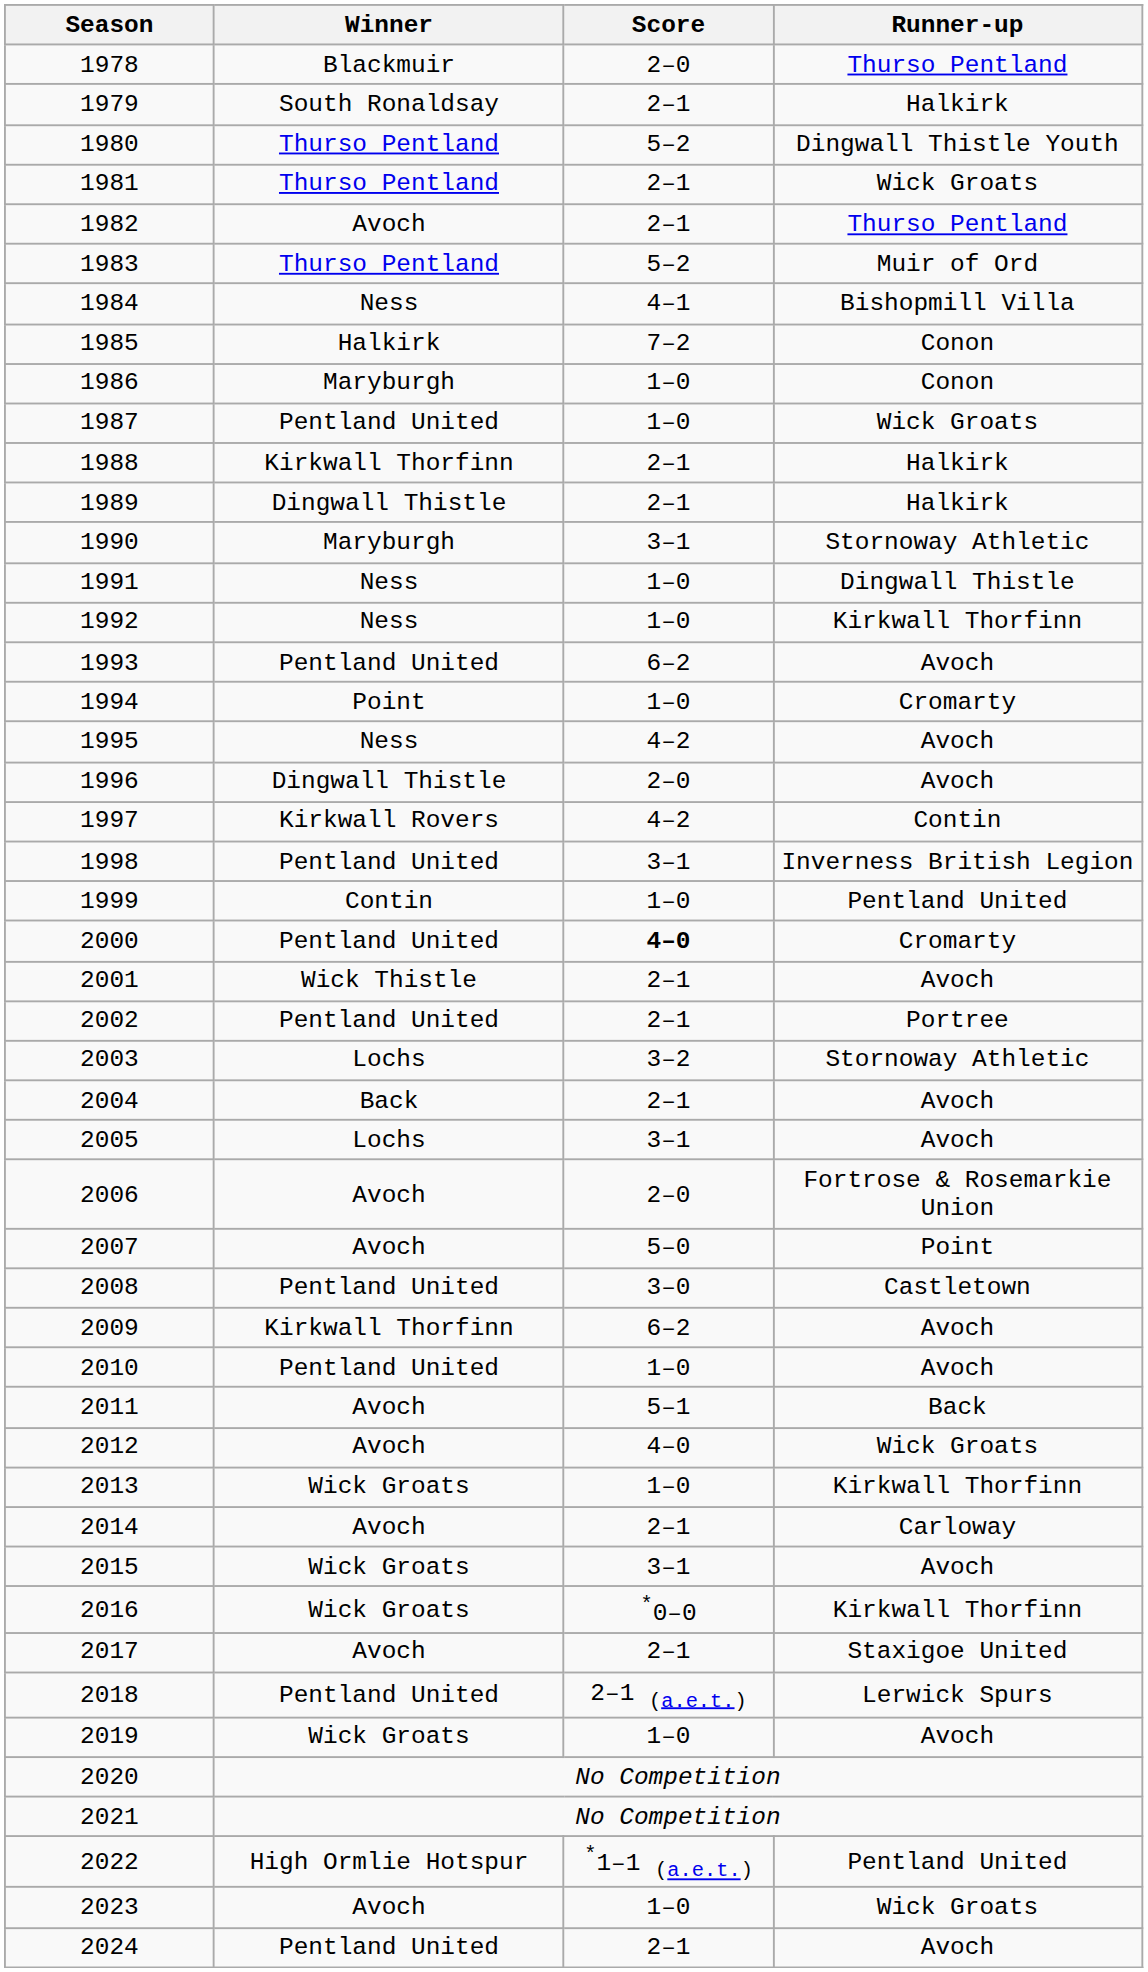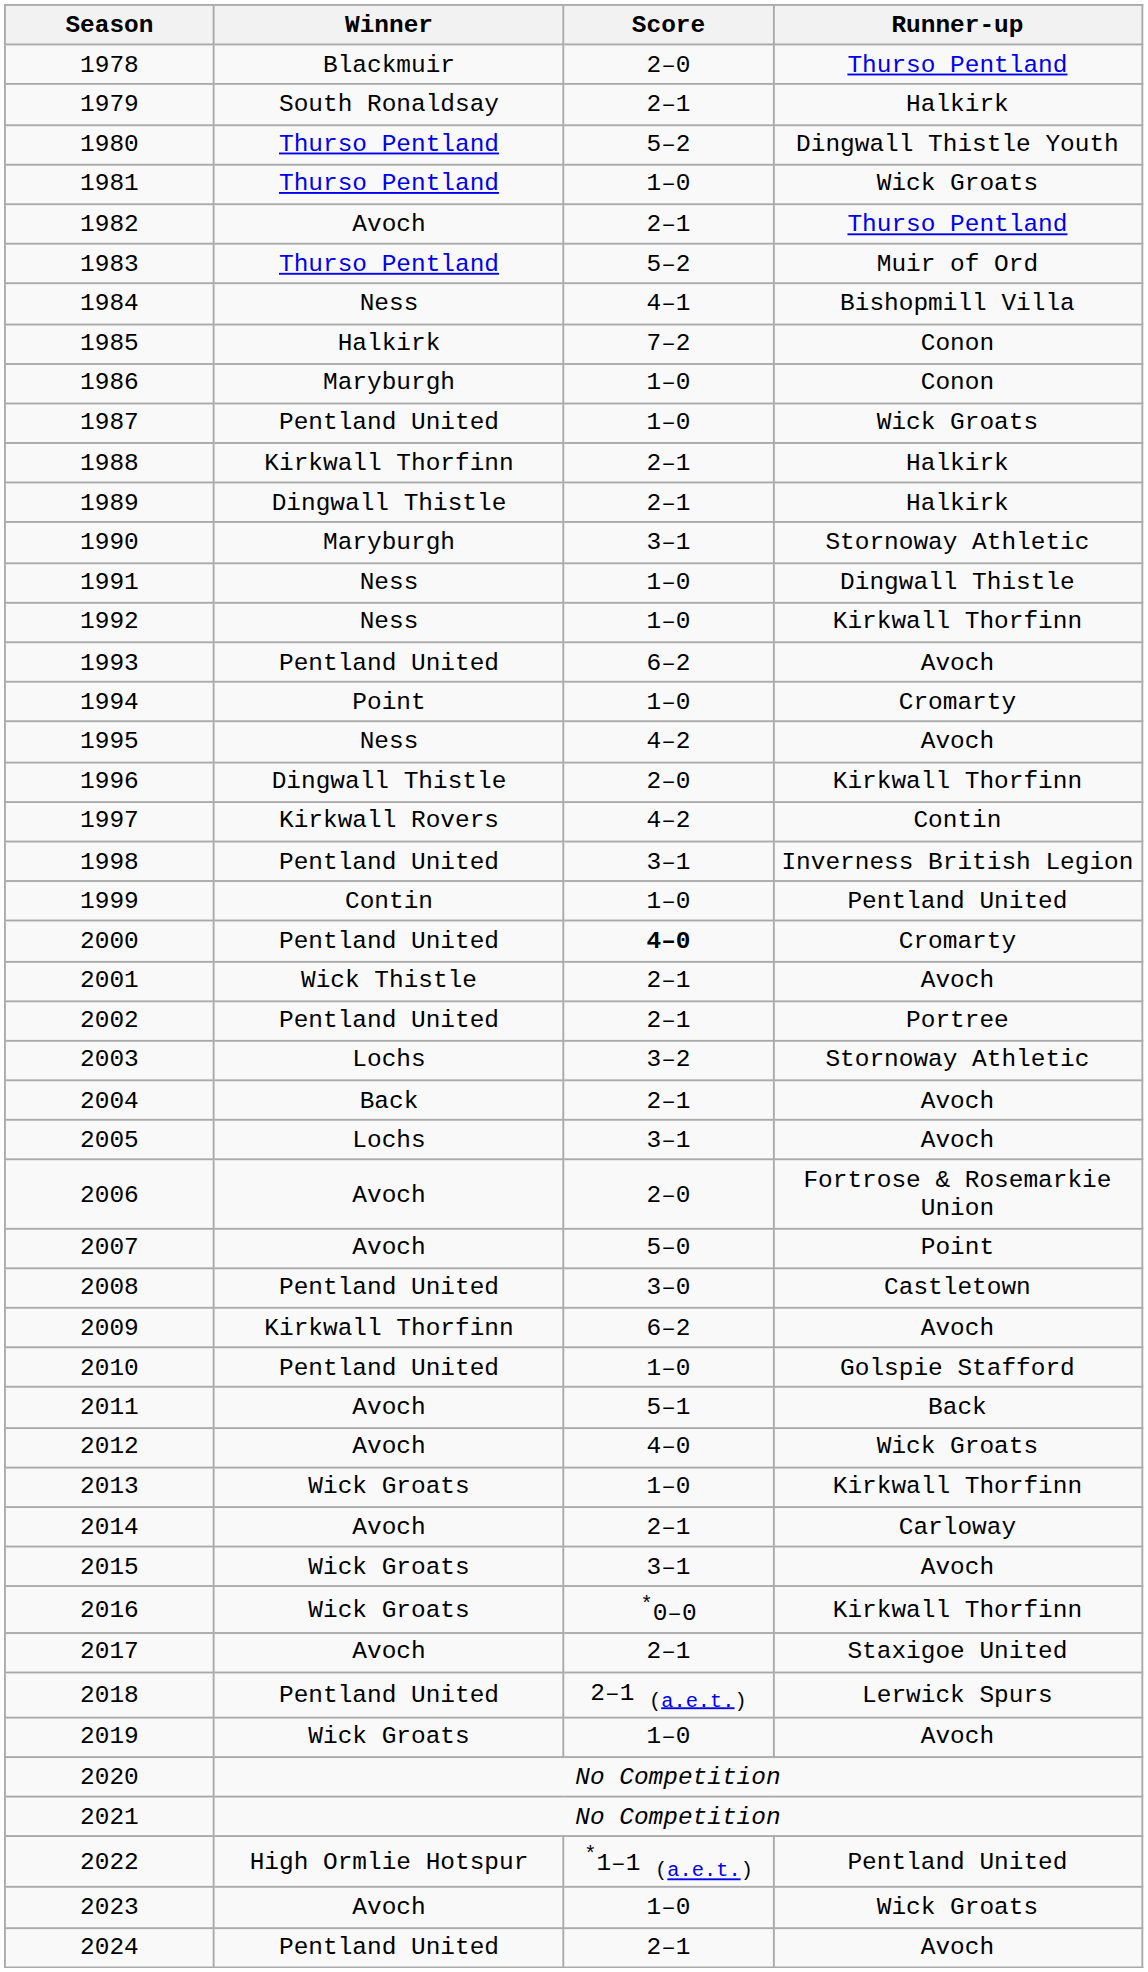 <table class="wikitable" style="text-align: center;">
 <tr>
 <th width=105>Season</th>
 <th width=180>Winner</th>
 <th width=105>Score</th>
 <th width=190>Runner-up</th>
 </tr>
 <tr>
 <td>1978</td>
 <td>Blackmuir</td>
 <td>2–0</td>
 <td><a href='#'>Thurso Pentland</a></td>
 </tr>
 <tr>
 <td>1979</td>
 <td>South Ronaldsay</td>
 <td>2–1</td>
 <td>Halkirk</td>
 </tr>
 <tr>
 <td>1980</td>
 <td><a href='#'>Thurso Pentland</a></td>
 <td>5–2</td>
 <td>Dingwall Thistle Youth</td>
 </tr>
 <tr>
 <td>1981</td>
 <td><a href='#'>Thurso Pentland</a></td>
-<td>2–1</td>
+<td>1–0</td>
 <td>Wick Groats</td>
 </tr>
 <tr>
 <td>1982</td>
 <td>Avoch</td>
 <td>2–1</td>
 <td><a href='#'>Thurso Pentland</a></td>
 </tr>
 <tr>
 <td>1983</td>
 <td><a href='#'>Thurso Pentland</a></td>
 <td>5–2</td>
 <td>Muir of Ord</td>
 </tr>
 <tr>
 <td>1984</td>
 <td>Ness</td>
 <td>4–1</td>
 <td>Bishopmill Villa</td>
 </tr>
 <tr>
 <td>1985</td>
 <td>Halkirk</td>
 <td>7–2</td>
 <td>Conon</td>
 </tr>
 <tr>
 <td>1986</td>
 <td>Maryburgh</td>
 <td>1–0</td>
 <td>Conon</td>
 </tr>
 <tr>
 <td>1987</td>
 <td>Pentland United</td>
 <td>1–0</td>
 <td>Wick Groats</td>
 </tr>
 <tr>
 <td>1988</td>
 <td>Kirkwall Thorfinn</td>
 <td>2–1</td>
 <td>Halkirk</td>
 </tr>
 <tr>
 <td>1989</td>
 <td>Dingwall Thistle</td>
 <td>2–1</td>
 <td>Halkirk</td>
 </tr>
 <tr>
 <td>1990</td>
 <td>Maryburgh</td>
 <td>3–1</td>
 <td>Stornoway Athletic</td>
 </tr>
 <tr>
 <td>1991</td>
 <td>Ness</td>
 <td>1–0</td>
 <td>Dingwall Thistle</td>
 </tr>
 <tr>
 <td>1992</td>
 <td>Ness</td>
 <td>1–0</td>
 <td>Kirkwall Thorfinn</td>
 </tr>
 <tr>
 <td>1993</td>
 <td>Pentland United</td>
 <td>6–2</td>
 <td>Avoch</td>
 </tr>
 <tr>
 <td>1994</td>
 <td>Point</td>
 <td>1–0</td>
 <td>Cromarty</td>
 </tr>
 <tr>
 <td>1995</td>
 <td>Ness</td>
 <td>4–2</td>
 <td>Avoch</td>
 </tr>
 <tr>
 <td>1996</td>
 <td>Dingwall Thistle</td>
 <td>2–0</td>
-<td>Avoch</td>
+<td>Kirkwall Thorfinn</td>
 </tr>
 <tr>
 <td>1997</td>
 <td>Kirkwall Rovers</td>
 <td>4–2</td>
 <td>Contin</td>
 </tr>
 <tr>
 <td>1998</td>
 <td>Pentland United</td>
 <td>3–1</td>
 <td>Inverness British Legion</td>
 </tr>
 <tr>
 <td>1999</td>
 <td>Contin</td>
 <td>1–0</td>
 <td>Pentland United</td>
 </tr>
 <tr>
 <td>2000</td>
 <td>Pentland United</td>
 <td><strong>4–0</strong></td>
 <td>Cromarty</td>
 </tr>
 <tr>
 <td>2001</td>
 <td>Wick Thistle</td>
 <td>2–1</td>
 <td>Avoch</td>
 </tr>
 <tr>
 <td>2002</td>
 <td>Pentland United</td>
 <td>2–1</td>
 <td>Portree</td>
 </tr>
 <tr>
 <td>2003</td>
 <td>Lochs</td>
 <td>3–2</td>
 <td>Stornoway Athletic</td>
 </tr>
 <tr>
 <td>2004</td>
 <td>Back</td>
 <td>2–1</td>
 <td>Avoch</td>
 </tr>
 <tr>
 <td>2005</td>
 <td>Lochs</td>
 <td>3–1</td>
 <td>Avoch</td>
 </tr>
 <tr>
 <td>2006</td>
 <td>Avoch</td>
 <td>2–0</td>
 <td>Fortrose & Rosemarkie Union</td>
 </tr>
 <tr>
 <td>2007</td>
 <td>Avoch</td>
 <td>5–0</td>
 <td>Point</td>
 </tr>
 <tr>
 <td>2008</td>
 <td>Pentland United</td>
 <td>3–0</td>
 <td>Castletown</td>
 </tr>
 <tr>
 <td>2009</td>
 <td>Kirkwall Thorfinn</td>
 <td>6–2</td>
 <td>Avoch</td>
 </tr>
 <tr>
 <td>2010</td>
 <td>Pentland United</td>
 <td>1–0</td>
-<td>Avoch</td>
+<td>Golspie Stafford</td>
 </tr>
 <tr>
 <td>2011</td>
 <td>Avoch</td>
 <td>5–1</td>
 <td>Back</td>
 </tr>
 <tr>
 <td>2012</td>
 <td>Avoch</td>
 <td>4–0</td>
 <td>Wick Groats</td>
 </tr>
 <tr>
 <td>2013</td>
 <td>Wick Groats</td>
 <td>1–0</td>
 <td>Kirkwall Thorfinn</td>
 </tr>
 <tr>
 <td>2014</td>
 <td>Avoch</td>
 <td>2–1</td>
 <td>Carloway</td>
 </tr>
 <tr>
 <td>2015</td>
 <td>Wick Groats</td>
 <td>3–1</td>
 <td>Avoch</td>
 </tr>
 <tr>
 <td>2016</td>
 <td>Wick Groats</td>
 <td><sup>*</sup>0–0</td>
 <td>Kirkwall Thorfinn</td>
 </tr>
 <tr>
 <td>2017</td>
 <td>Avoch</td>
 <td>2–1</td>
 <td>Staxigoe United</td>
 </tr>
 <tr>
 <td>2018</td>
 <td>Pentland United</td>
 <td>2–1 <sub>(<a href='#'>a.e.t.</a>)</sub></td>
 <td>Lerwick Spurs</td>
 </tr>
 <tr>
 <td>2019</td>
 <td>Wick Groats</td>
 <td>1–0</td>
 <td>Avoch</td>
 </tr>
 <tr>
 <td scope=row style=text-align:center>2020</td>
 <td colspan="5" style="text-align:center;"><em>No Competition</em></td>
 </tr>
 <tr>
 <td scope=row style=text-align:center>2021</td>
 <td colspan="5" style="text-align:center;"><em>No Competition</em></td>
 </tr>
 <tr>
 <td>2022</td>
 <td>High Ormlie Hotspur</td>
 <td><sup>*</sup>1–1 <sub>(<a href='#'>a.e.t.</a>)</sub></td>
 <td>Pentland United</td>
 </tr>
 <tr>
 <td>2023</td>
 <td>Avoch</td>
 <td>1–0</td>
 <td>Wick Groats</td>
 </tr>
 <tr>
 <td>2024</td>
 <td>Pentland United</td>
 <td>2–1</td>
 <td>Avoch</td>
 </tr>
 <tr>
 </tr>
 </table>
